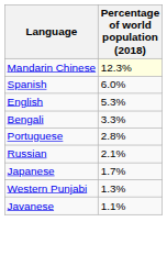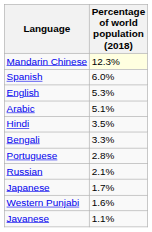 <table class="wikitable">
 <tr>
 <th>Language</th>
 <th>Percentage<br>of world<br>population<br>(2018)</th>
 </tr>
 <tr>
 <td><a href='#'>Mandarin Chinese</a></td>
 <td style="background: lightyellow;">12.3%</td>
 </tr>
 <tr>
 <td><a href='#'>Spanish</a></td>
 <td>6.0%</td>
 </tr>
 <tr>
 <td><a href='#'>English</a></td>
 <td>5.3%</td>
+</tr>
+<tr>
+<td><a href='#'>Arabic</a></td>
+<td>5.1%</td>
+</tr>
+<tr>
+<td><a href='#'>Hindi</a></td>
+<td>3.5%</td>
 </tr>
 <tr>
 <td><a href='#'>Bengali</a></td>
 <td>3.3%</td>
 </tr>
 <tr>
 <td><a href='#'>Portuguese</a></td>
 <td>2.8%</td>
 </tr>
 <tr>
 <td><a href='#'>Russian</a></td>
 <td>2.1%</td>
 </tr>
 <tr>
 <td><a href='#'>Japanese</a></td>
 <td>1.7%</td>
 </tr>
 <tr>
 <td><a href='#'>Western Punjabi</a></td>
-<td>1.3%</td>
+<td>1.6%</td>
 </tr>
 <tr>
 <td><a href='#'>Javanese</a></td>
 <td>1.1%</td>
 </tr>
 </table>
